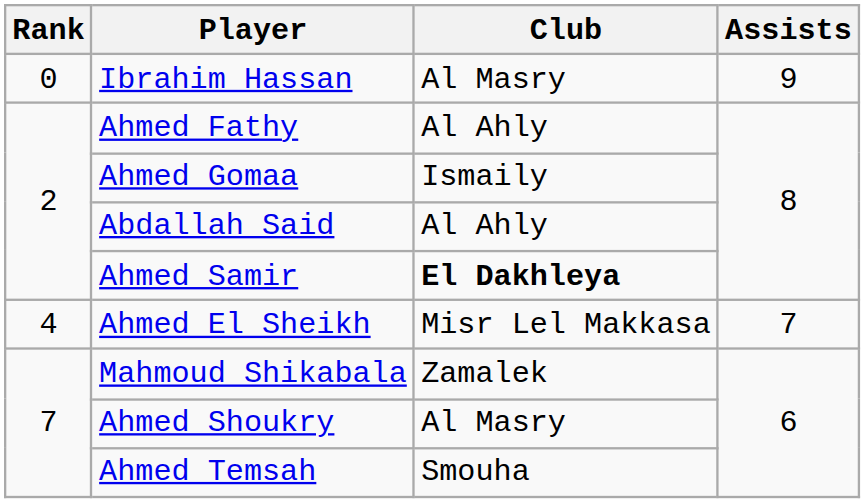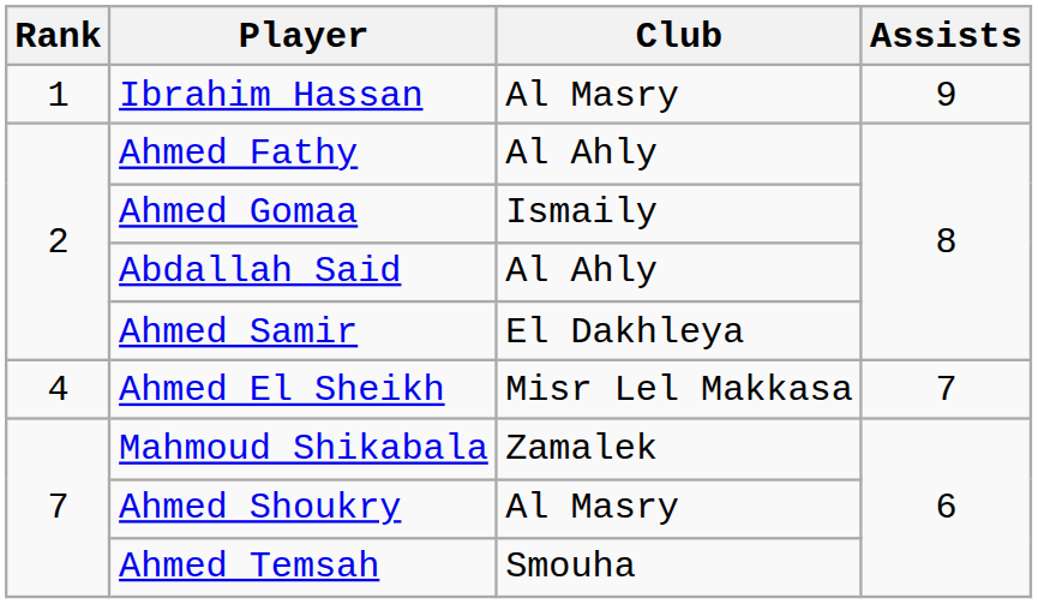 <table class=wikitable style=text-align:center>
 <tr>
 <th>Rank</th>
 <th>Player</th>
 <th>Club</th>
 <th>Assists</th>
 </tr>
 <tr>
-<td>0</td>
+<td>1</td>
 <td align="left"> <a href='#'>Ibrahim Hassan</a></td>
 <td align="left">Al Masry</td>
 <td>9</td>
 </tr>
 <tr>
 <td rowspan="4">2</td>
 <td align="left"> <a href='#'>Ahmed Fathy</a></td>
 <td align="left">Al Ahly</td>
 <td rowspan="4">8</td>
 </tr>
 <tr>
 <td align="left"> <a href='#'>Ahmed Gomaa</a></td>
 <td align="left">Ismaily</td>
 </tr>
 <tr>
 <td align="left"> <a href='#'>Abdallah Said</a></td>
 <td align="left">Al Ahly</td>
 </tr>
 <tr>
 <td align="left"> <a href='#'>Ahmed Samir</a></td>
-<td align="left"><strong>El Dakhleya</strong></td>
+<td align="left">El Dakhleya</td>
 </tr>
 <tr>
 <td>4</td>
 <td align="left"> <a href='#'>Ahmed El Sheikh</a></td>
 <td align="left">Misr Lel Makkasa</td>
 <td>7</td>
 </tr>
 <tr>
 <td rowspan="3">7</td>
 <td align="left"> <a href='#'>Mahmoud Shikabala</a></td>
 <td align="left">Zamalek</td>
 <td rowspan="3">6</td>
 </tr>
 <tr>
 <td align="left"> <a href='#'>Ahmed Shoukry</a></td>
 <td align="left">Al Masry</td>
 </tr>
 <tr>
 <td align="left"> <a href='#'>Ahmed Temsah</a></td>
 <td align="left">Smouha</td>
 </tr>
 </table>
